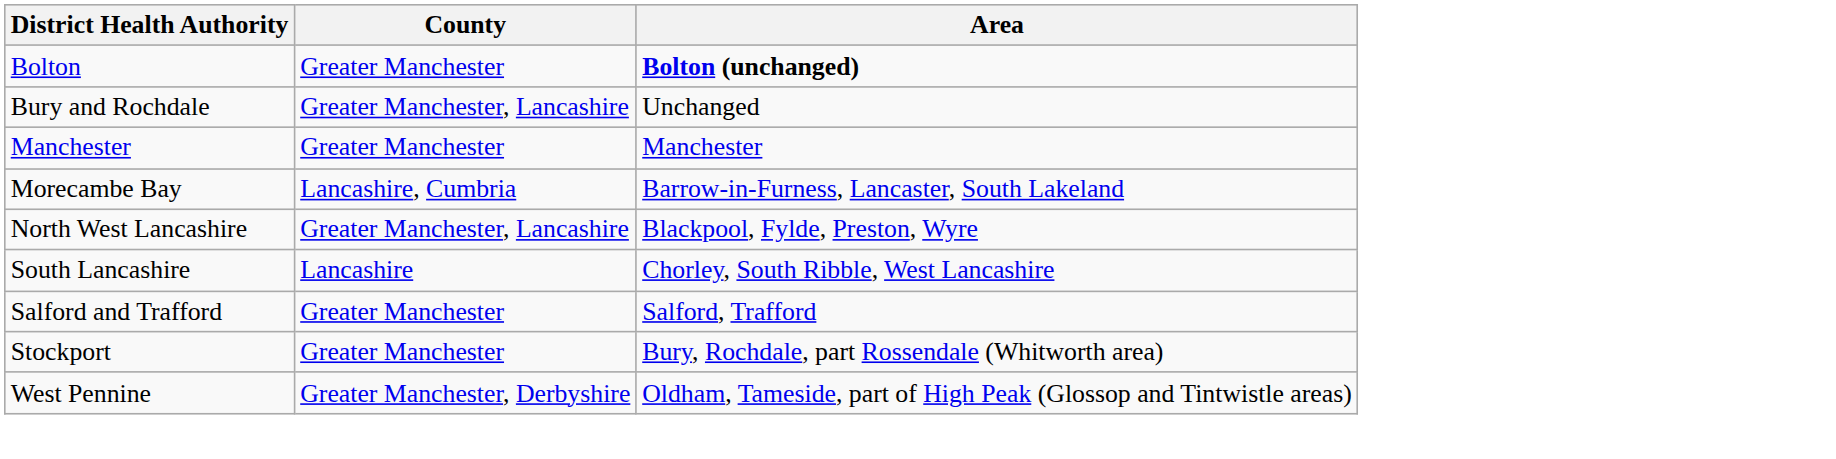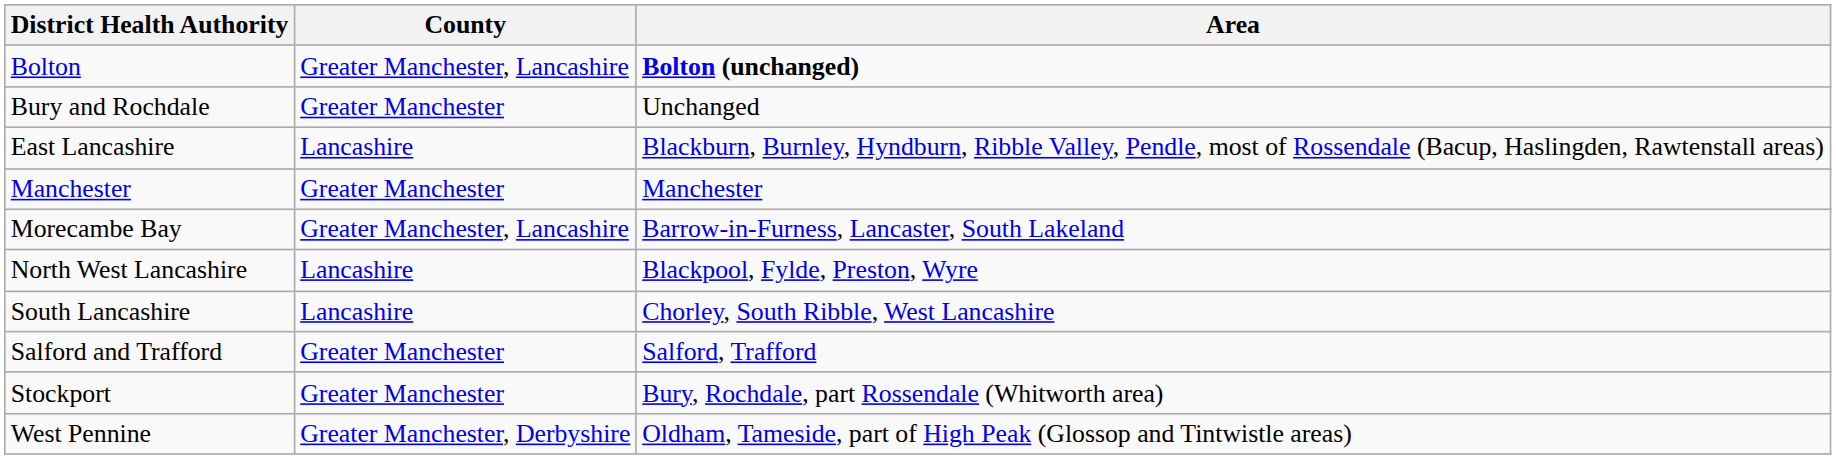 <table class="wikitable">
 <tr>
 <th>District Health Authority</th>
 <th>County</th>
 <th>Area</th>
 </tr>
 <tr>
 <td><a href='#'>Bolton</a></td>
-<td><a href='#'>Greater Manchester</a></td>
+<td><a href='#'>Greater Manchester</a>, <a href='#'>Lancashire</a></td>
 <td><strong><a href='#'>Bolton</a> (unchanged)</strong></td>
 </tr>
 <tr>
 <td>Bury and Rochdale</td>
-<td><a href='#'>Greater Manchester</a>, <a href='#'>Lancashire</a></td>
+<td><a href='#'>Greater Manchester</a></td>
 <td>Unchanged</td>
+</tr>
+<tr>
+<td>East Lancashire</td>
+<td><a href='#'>Lancashire</a></td>
+<td><a href='#'>Blackburn</a>, <a href='#'>Burnley</a>, <a href='#'>Hyndburn</a>, <a href='#'>Ribble Valley</a>, <a href='#'>Pendle</a>, most of <a href='#'>Rossendale</a> (Bacup, Haslingden, Rawtenstall areas)</td>
 </tr>
 <tr>
 <td><a href='#'>Manchester</a></td>
 <td><a href='#'>Greater Manchester</a></td>
 <td><a href='#'>Manchester</a></td>
 </tr>
 <tr>
 <td>Morecambe Bay</td>
-<td><a href='#'>Lancashire</a>, <a href='#'>Cumbria</a></td>
+<td><a href='#'>Greater Manchester</a>, <a href='#'>Lancashire</a></td>
 <td><a href='#'>Barrow-in-Furness</a>, <a href='#'>Lancaster</a>, <a href='#'>South Lakeland</a></td>
 </tr>
 <tr>
 <td>North West Lancashire</td>
-<td><a href='#'>Greater Manchester</a>, <a href='#'>Lancashire</a></td>
+<td><a href='#'>Lancashire</a></td>
 <td><a href='#'>Blackpool</a>, <a href='#'>Fylde</a>, <a href='#'>Preston</a>, <a href='#'>Wyre</a></td>
 </tr>
 <tr>
 <td>South Lancashire</td>
 <td><a href='#'>Lancashire</a></td>
 <td><a href='#'>Chorley</a>, <a href='#'>South Ribble</a>, <a href='#'>West Lancashire</a></td>
 </tr>
 <tr>
 <td>Salford and Trafford</td>
 <td><a href='#'>Greater Manchester</a></td>
 <td><a href='#'>Salford</a>, <a href='#'>Trafford</a></td>
 </tr>
 <tr>
 <td>Stockport</td>
 <td><a href='#'>Greater Manchester</a></td>
 <td><a href='#'>Bury</a>, <a href='#'>Rochdale</a>, part <a href='#'>Rossendale</a> (Whitworth area)</td>
 </tr>
 <tr>
 <td>West Pennine</td>
 <td><a href='#'>Greater Manchester</a>, <a href='#'>Derbyshire</a></td>
 <td><a href='#'>Oldham</a>, <a href='#'>Tameside</a>, part of <a href='#'>High Peak</a> (Glossop and Tintwistle areas)</td>
 </tr>
 </table>
